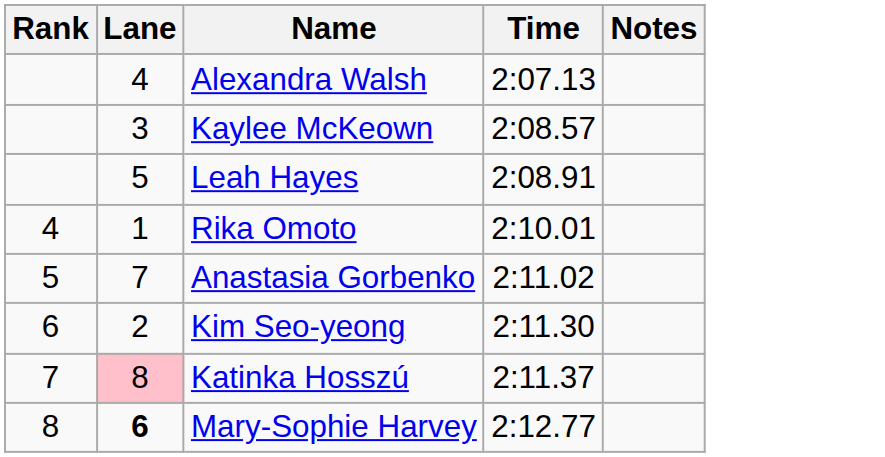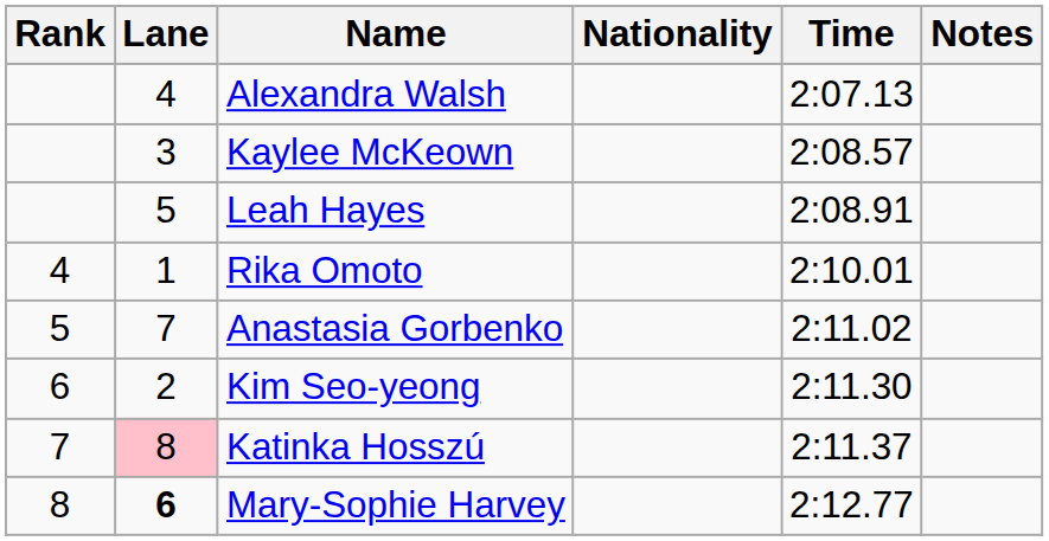 <table class="wikitable sortable" style="text-align:center">
 <tr>
 <th>Rank</th>
 <th>Lane</th>
 <th>Name</th>
+<th>Nationality</th>
 <th>Time</th>
 <th>Notes</th>
 </tr>
 <tr>
 <td></td>
 <td>4</td>
 <td align=left><a href='#'>Alexandra Walsh</a></td>
+<td align=left></td>
 <td>2:07.13</td>
 <td></td>
 </tr>
 <tr>
 <td></td>
 <td>3</td>
 <td align=left><a href='#'>Kaylee McKeown</a></td>
+<td align=left></td>
 <td>2:08.57</td>
 <td></td>
 </tr>
 <tr>
 <td></td>
 <td>5</td>
 <td align=left><a href='#'>Leah Hayes</a></td>
+<td align=left></td>
 <td>2:08.91</td>
 <td></td>
 </tr>
 <tr>
 <td>4</td>
 <td>1</td>
 <td align=left><a href='#'>Rika Omoto</a></td>
+<td align=left></td>
 <td>2:10.01</td>
 <td></td>
 </tr>
 <tr>
 <td>5</td>
 <td>7</td>
 <td align=left><a href='#'>Anastasia Gorbenko</a></td>
+<td align=left></td>
 <td>2:11.02</td>
 <td></td>
 </tr>
 <tr>
 <td>6</td>
 <td>2</td>
 <td align=left><a href='#'>Kim Seo-yeong</a></td>
+<td align=left></td>
 <td>2:11.30</td>
 <td></td>
 </tr>
 <tr>
 <td>7</td>
 <td style="background: pink;">8</td>
 <td align=left><a href='#'>Katinka Hosszú</a></td>
+<td align=left></td>
 <td>2:11.37</td>
 <td></td>
 </tr>
 <tr>
 <td>8</td>
 <td><strong>6</strong></td>
 <td align=left><a href='#'>Mary-Sophie Harvey</a></td>
+<td align=left></td>
 <td>2:12.77</td>
 <td></td>
 </tr>
 </table>
